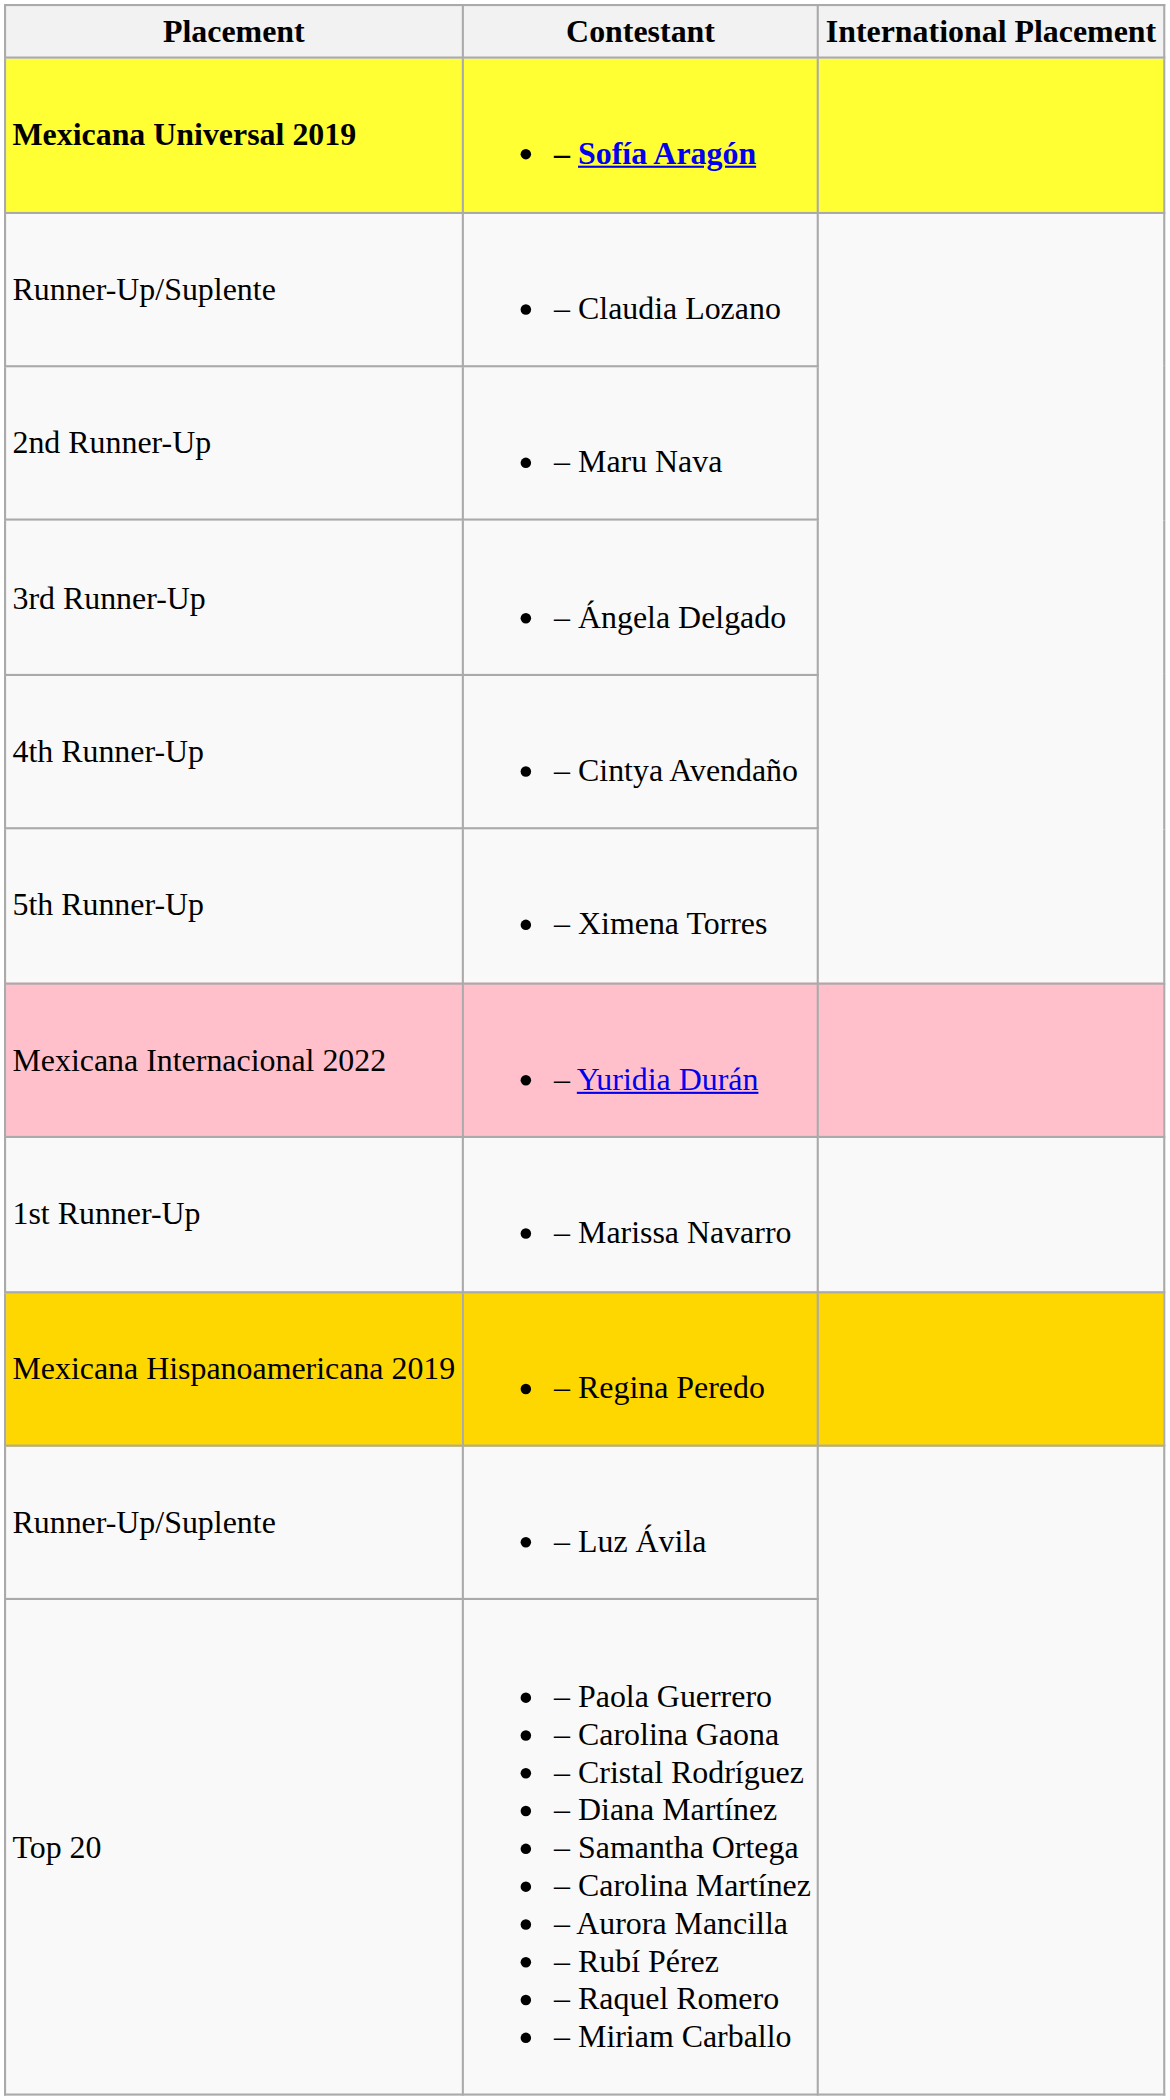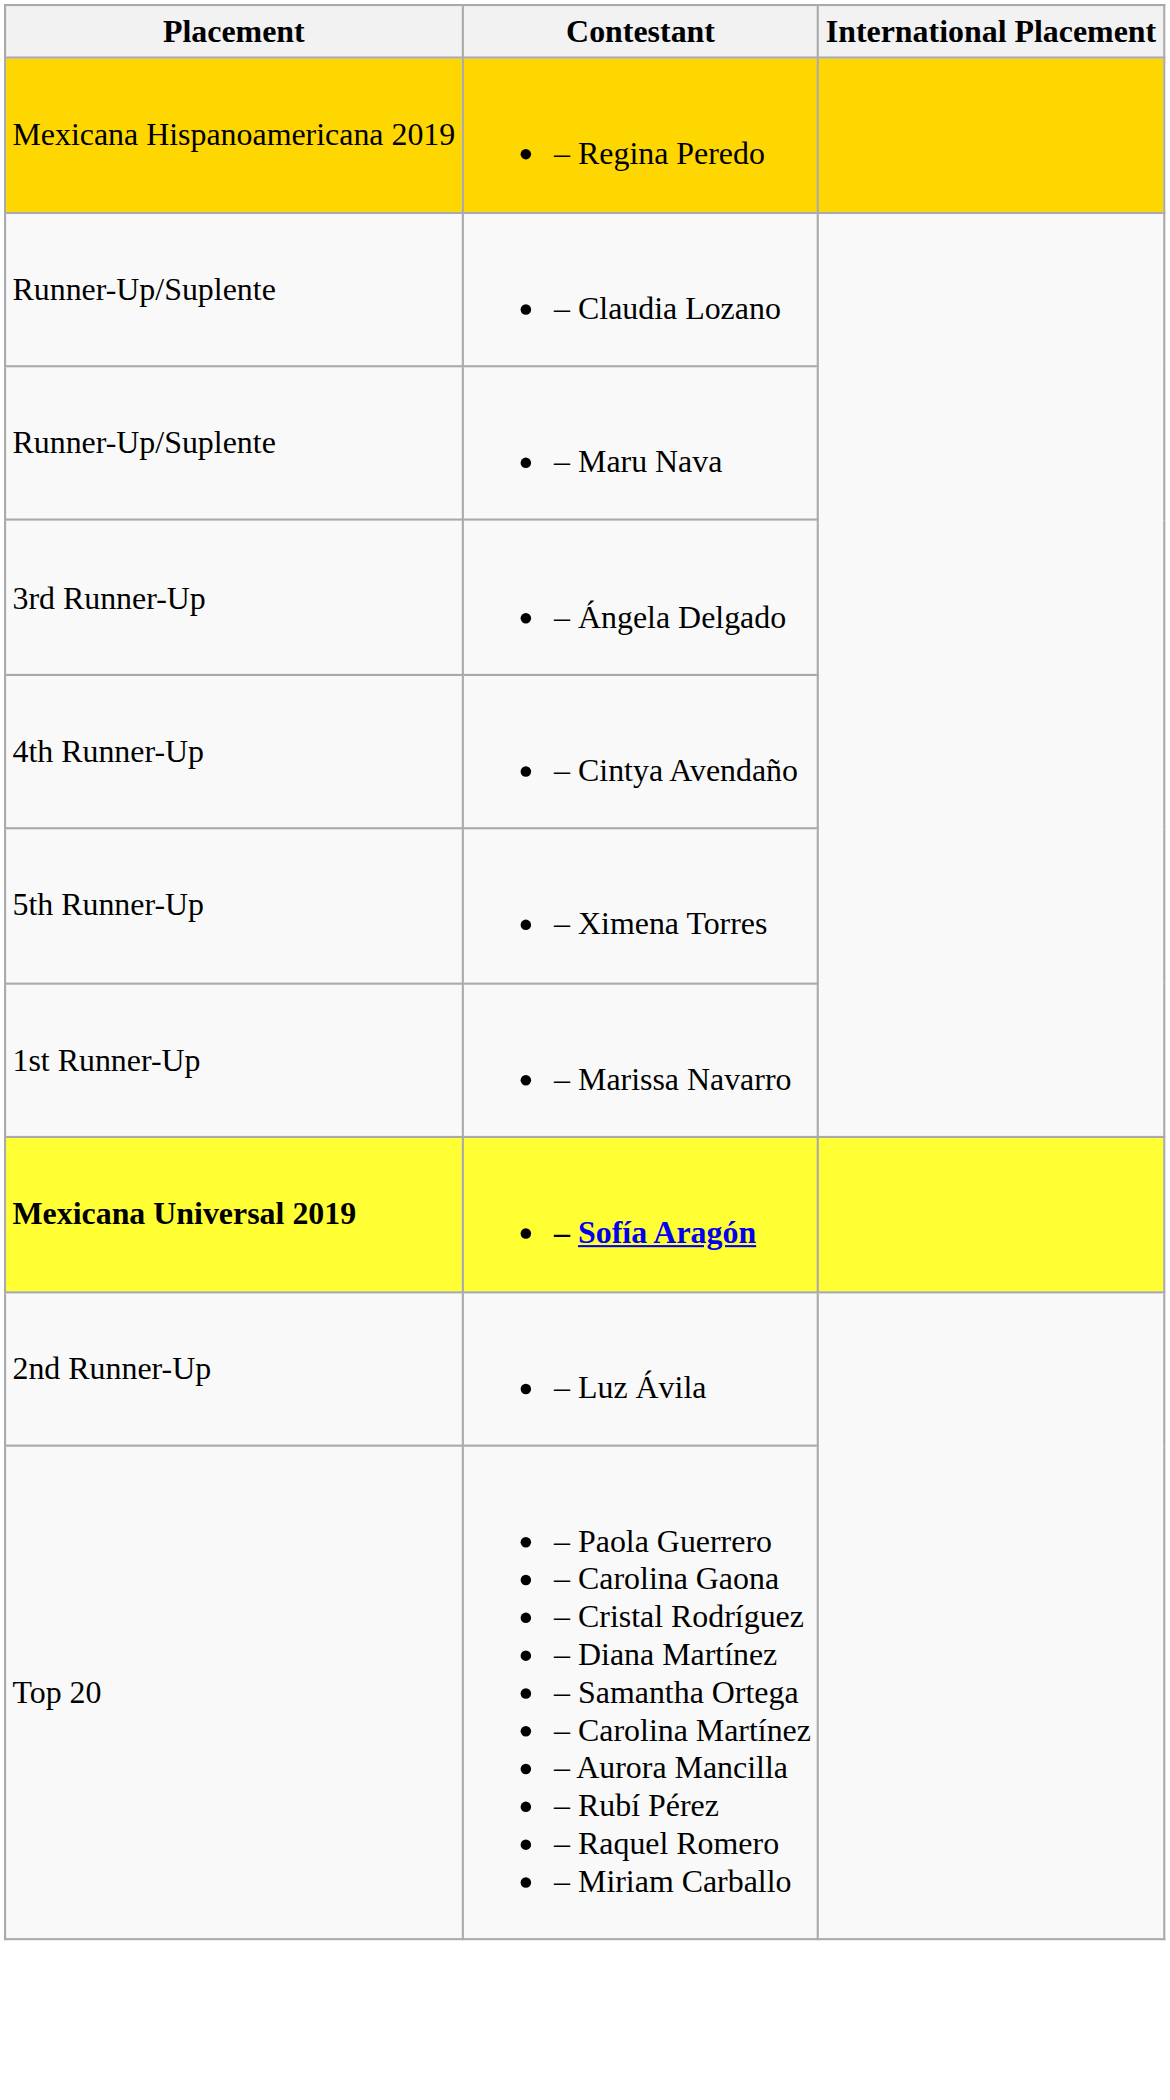 <table class="wikitable sortable" style="font-size: 95%;">
 <tr>
 <th>Placement</th>
 <th>Contestant</th>
 <th>International Placement</th>
 </tr>
-<tr style="background:#FFFF33;">
-<td><strong>Mexicana Universal 2019</strong></td>
-<td><br><ul><li><strong> – <a href='#'>Sofía Aragón</a></strong></li></ul></td>
+<tr style="background:gold;">
+<td>Mexicana Hispanoamericana 2019</td>
+<td><br><ul><li> – Regina Peredo</li></ul></td>
 <td></td>
 </tr>
 <tr>
 <td>Runner-Up/Suplente</td>
 <td><br><ul><li> – Claudia Lozano</li></ul></td>
 </tr>
 <tr>
-<td>2nd Runner-Up</td>
+<td>Runner-Up/Suplente</td>
 <td><br><ul><li> – Maru Nava</li></ul></td>
 </tr>
 <tr>
 <td>3rd Runner-Up</td>
 <td><br><ul><li> – Ángela Delgado</li></ul></td>
 </tr>
 <tr>
 <td>4th Runner-Up</td>
 <td><br><ul><li> – Cintya Avendaño</li></ul></td>
 </tr>
 <tr>
 <td>5th Runner-Up</td>
 <td><br><ul><li> – Ximena Torres</li></ul></td>
 </tr>
-<tr style="background:pink;">
-<td>Mexicana Internacional 2022</td>
-<td><br><ul><li> – <a href='#'>Yuridia Durán</a></li></ul></td>
-<td></td>
-</tr>
 <tr>
 <td>1st Runner-Up</td>
 <td><br><ul><li> – Marissa Navarro</li></ul></td>
 </tr>
-<tr style="background:gold;">
-<td>Mexicana Hispanoamericana 2019</td>
-<td><br><ul><li> – Regina Peredo</li></ul></td>
+<tr style="background:#FFFF33;">
+<td><strong>Mexicana Universal 2019</strong></td>
+<td><br><ul><li><strong> – <a href='#'>Sofía Aragón</a></strong></li></ul></td>
 <td></td>
 </tr>
 <tr>
-<td>Runner-Up/Suplente</td>
+<td>2nd Runner-Up</td>
 <td><br><ul><li> – Luz Ávila</li></ul></td>
 </tr>
 <tr>
 <td>Top 20</td>
 <td><br><ul><li> – Paola Guerrero</li><li> – Carolina Gaona</li><li> – Cristal Rodríguez</li><li> – Diana Martínez</li><li> – Samantha Ortega</li><li> – Carolina Martínez</li><li> – Aurora Mancilla</li><li> – Rubí Pérez</li><li> – Raquel Romero</li><li> – Miriam Carballo</li></ul></td>
 </tr>
 </table>
